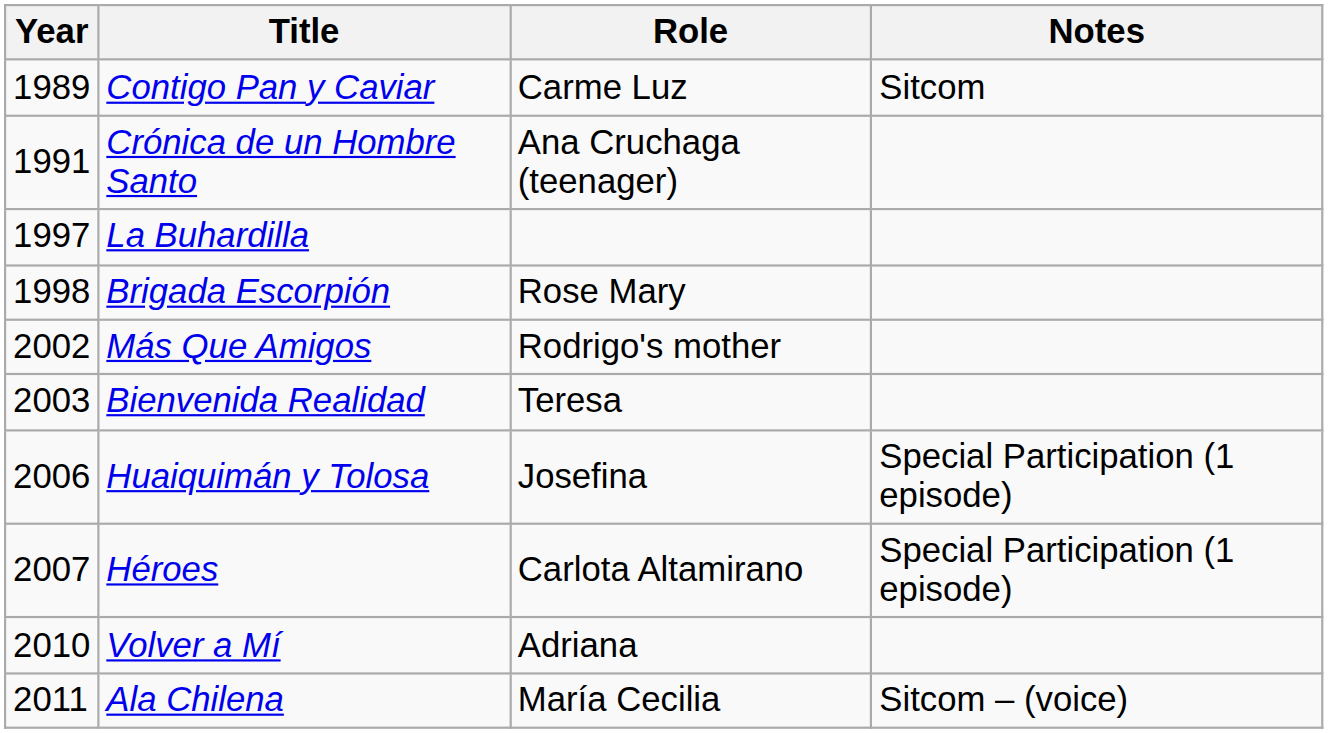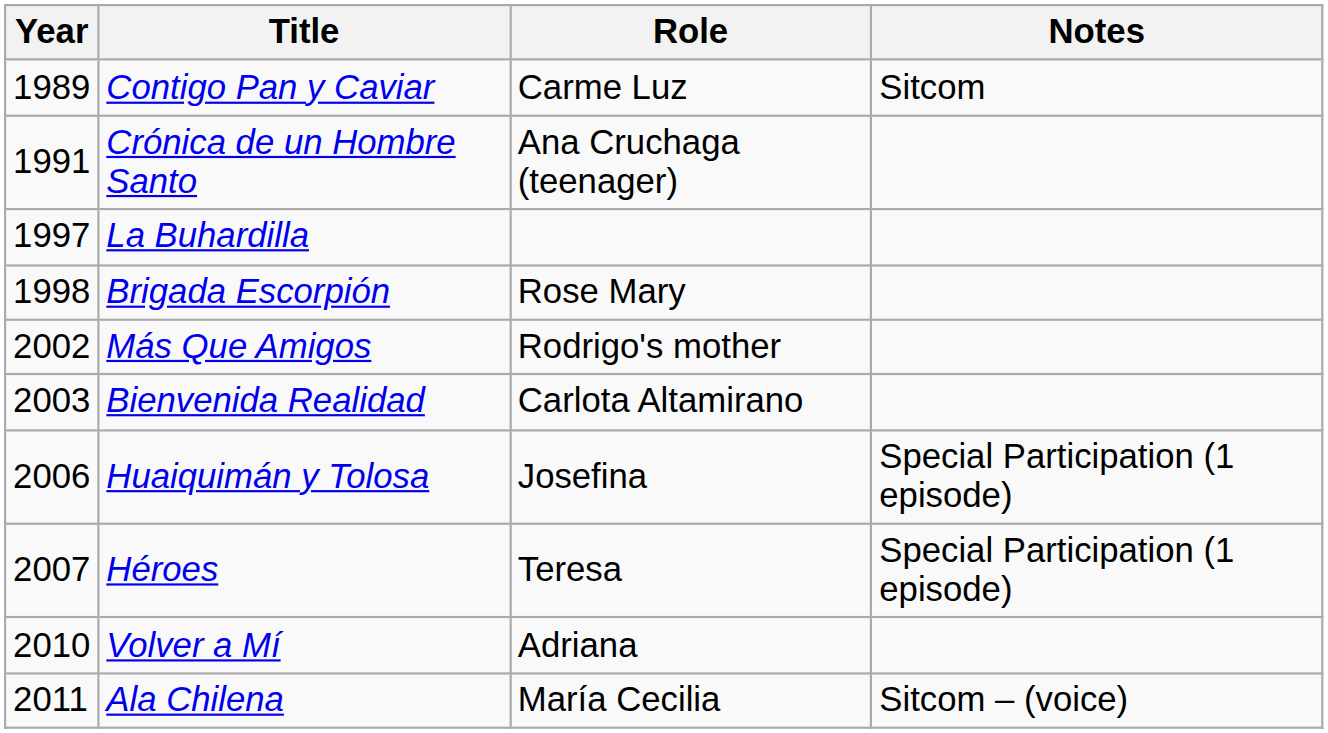 <table class="wikitable sortable">
 <tr>
 <th>Year</th>
 <th>Title</th>
 <th>Role</th>
 <th class="unsortable">Notes</th>
 </tr>
 <tr>
 <td>1989</td>
 <td><em><a href='#'>Contigo Pan y Caviar</a></em></td>
 <td>Carme Luz</td>
 <td>Sitcom</td>
 </tr>
 <tr>
 <td>1991</td>
 <td><em><a href='#'>Crónica de un Hombre Santo</a></em></td>
 <td>Ana Cruchaga (teenager)</td>
 <td></td>
 </tr>
 <tr>
 <td>1997</td>
 <td><em><a href='#'>La Buhardilla</a></em></td>
 <td></td>
 <td></td>
 </tr>
 <tr>
 <td>1998</td>
 <td><em><a href='#'>Brigada Escorpión</a></em></td>
 <td>Rose Mary</td>
 <td></td>
 </tr>
 <tr>
 <td>2002</td>
 <td><em><a href='#'>Más Que Amigos</a></em></td>
 <td>Rodrigo's mother</td>
 <td></td>
 </tr>
 <tr>
 <td>2003</td>
 <td><em><a href='#'>Bienvenida Realidad</a></em></td>
-<td>Teresa</td>
+<td>Carlota Altamirano</td>
 <td></td>
 </tr>
 <tr>
 <td>2006</td>
 <td><em><a href='#'>Huaiquimán y Tolosa</a></em></td>
 <td>Josefina</td>
 <td>Special Participation (1 episode)</td>
 </tr>
 <tr>
 <td>2007</td>
 <td><em><a href='#'>Héroes</a></em></td>
-<td>Carlota Altamirano</td>
+<td>Teresa</td>
 <td>Special Participation (1 episode)</td>
 </tr>
 <tr>
 <td>2010</td>
 <td><em><a href='#'>Volver a Mí</a></em></td>
 <td>Adriana</td>
 <td></td>
 </tr>
 <tr>
 <td>2011</td>
 <td><em><a href='#'>Ala Chilena</a></em></td>
 <td>María Cecilia</td>
 <td>Sitcom – (voice)</td>
 </tr>
 </table>
